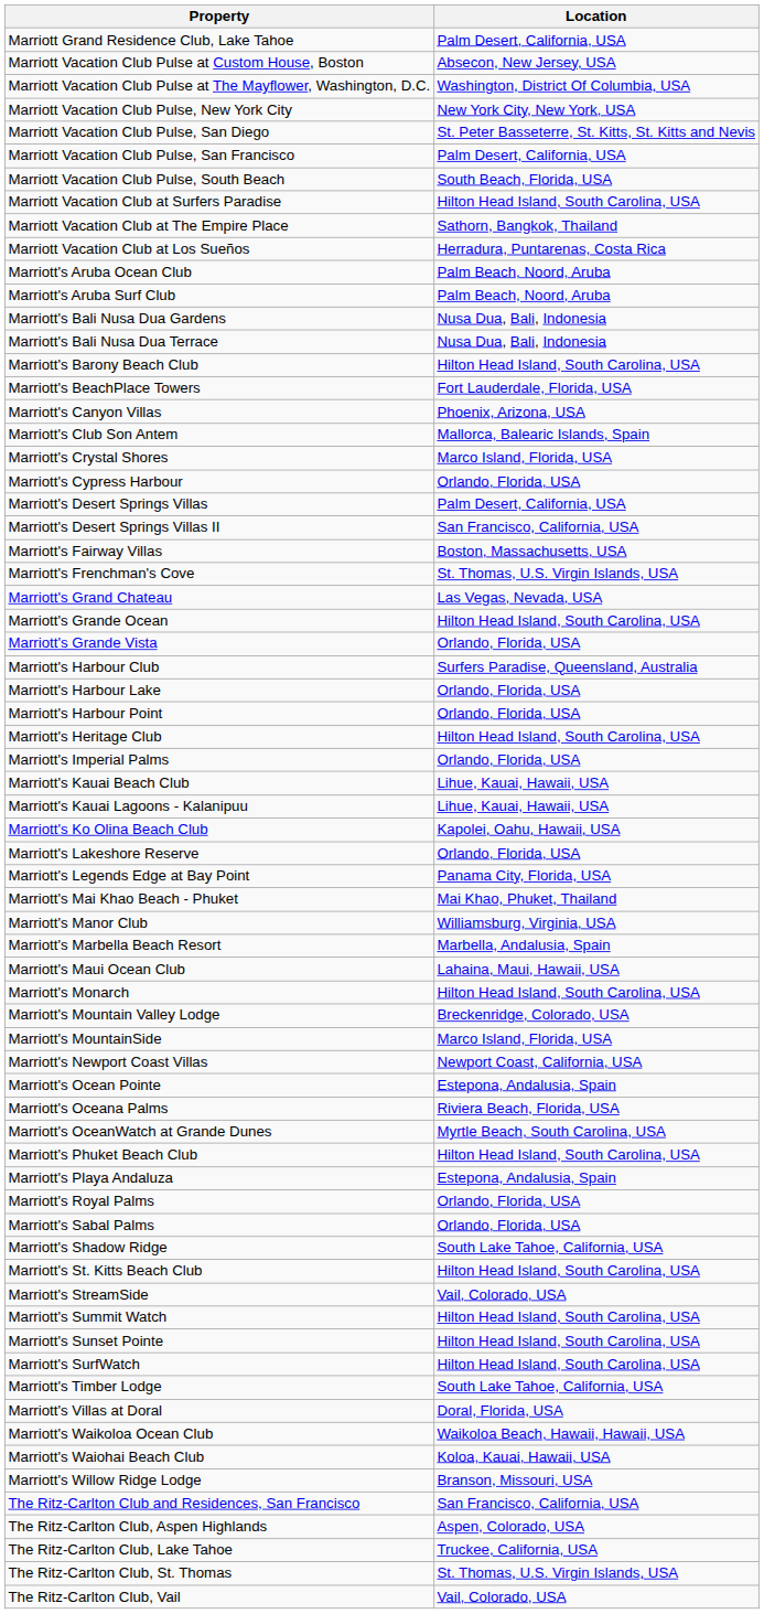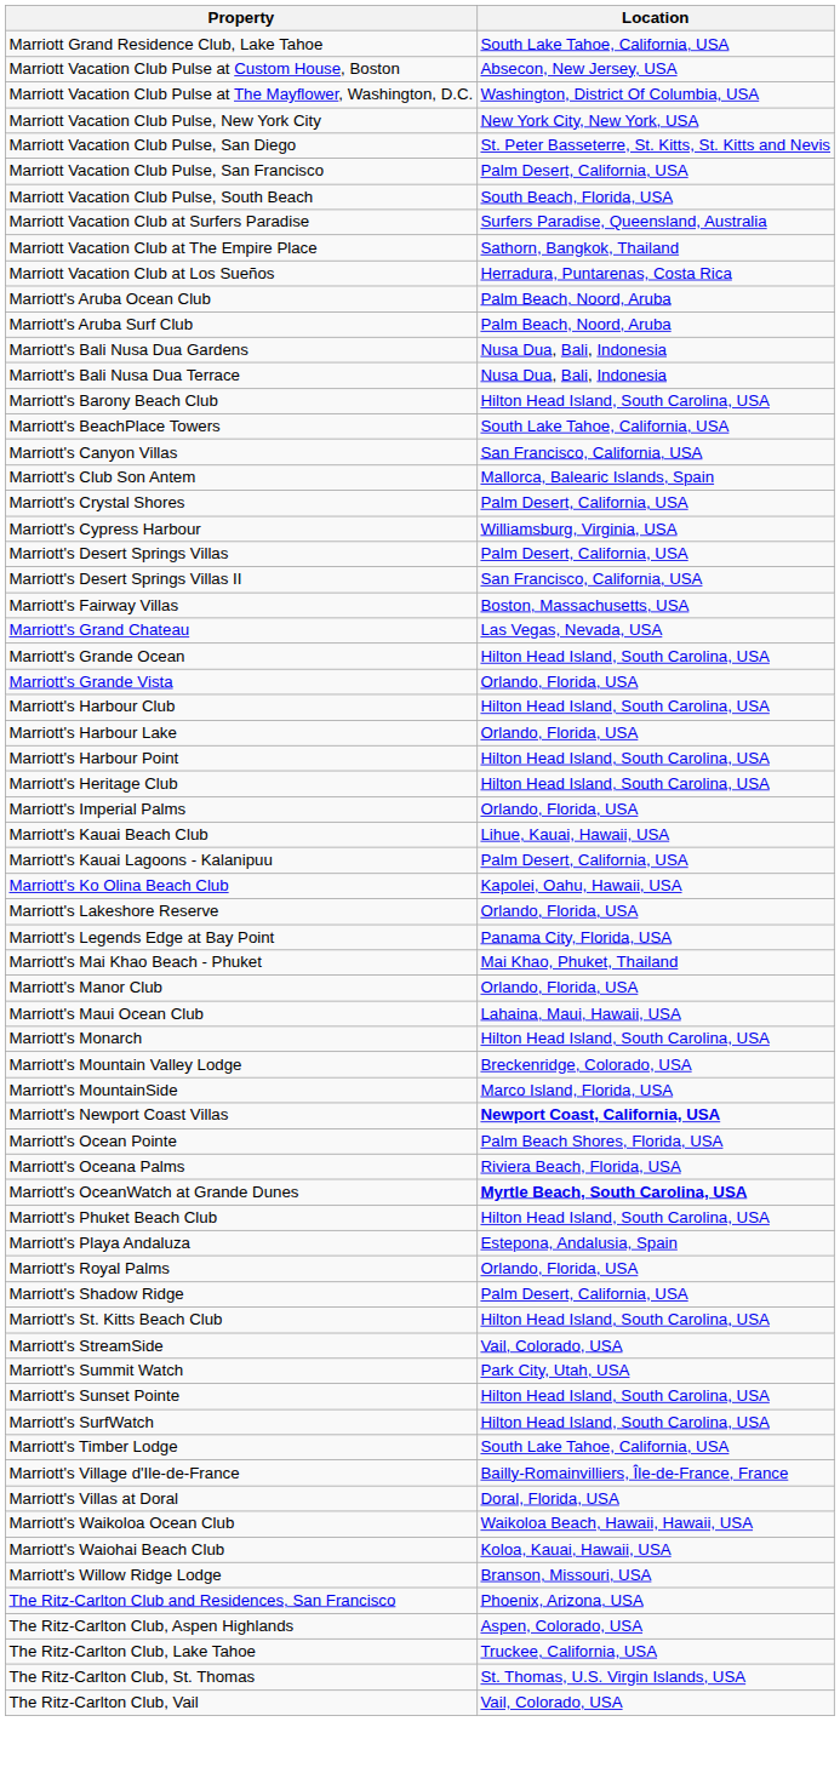 <table class="wikitable">
 <tr>
 <th>Property</th>
 <th>Location</th>
 </tr>
 <tr>
 <td>Marriott Grand Residence Club, Lake Tahoe</td>
-<td><a href='#'>Palm Desert, California, USA</a></td>
+<td><a href='#'>South Lake Tahoe, California, USA</a></td>
 </tr>
 <tr>
 <td>Marriott Vacation Club Pulse at <a href='#'>Custom House</a>, Boston</td>
 <td><a href='#'>Absecon, New Jersey, USA</a></td>
 </tr>
 <tr>
 <td>Marriott Vacation Club Pulse at <a href='#'>The Mayflower</a>, Washington, D.C.</td>
 <td><a href='#'>Washington, District Of Columbia, USA</a></td>
 </tr>
 <tr>
 <td>Marriott Vacation Club Pulse, New York City</td>
 <td><a href='#'>New York City, New York, USA</a></td>
 </tr>
 <tr>
 <td>Marriott Vacation Club Pulse, San Diego</td>
 <td><a href='#'>St. Peter Basseterre, St. Kitts, St. Kitts and Nevis</a></td>
 </tr>
 <tr>
 <td>Marriott Vacation Club Pulse, San Francisco</td>
 <td><a href='#'>Palm Desert, California, USA</a></td>
 </tr>
 <tr>
 <td>Marriott Vacation Club Pulse, South Beach</td>
 <td><a href='#'>South Beach, Florida, USA</a></td>
 </tr>
 <tr>
 <td>Marriott Vacation Club at Surfers Paradise</td>
-<td><a href='#'>Hilton Head Island, South Carolina, USA</a></td>
+<td><a href='#'>Surfers Paradise, Queensland, Australia</a></td>
 </tr>
 <tr>
 <td>Marriott Vacation Club at The Empire Place</td>
 <td><a href='#'>Sathorn, Bangkok, Thailand</a></td>
 </tr>
 <tr>
 <td>Marriott Vacation Club at Los Sueños</td>
 <td><a href='#'>Herradura, Puntarenas, Costa Rica</a></td>
 </tr>
 <tr>
 <td>Marriott's Aruba Ocean Club</td>
 <td><a href='#'>Palm Beach, Noord, Aruba</a></td>
 </tr>
 <tr>
 <td>Marriott's Aruba Surf Club</td>
 <td><a href='#'>Palm Beach, Noord, Aruba</a></td>
 </tr>
 <tr>
 <td>Marriott's Bali Nusa Dua Gardens</td>
 <td><a href='#'>Nusa Dua</a>, <a href='#'>Bali</a>, <a href='#'>Indonesia</a></td>
 </tr>
 <tr>
 <td>Marriott's Bali Nusa Dua Terrace</td>
 <td><a href='#'>Nusa Dua</a>, <a href='#'>Bali</a>, <a href='#'>Indonesia</a></td>
 </tr>
 <tr>
 <td>Marriott's Barony Beach Club</td>
 <td><a href='#'>Hilton Head Island, South Carolina, USA</a></td>
 </tr>
 <tr>
 <td>Marriott's BeachPlace Towers</td>
-<td><a href='#'>Fort Lauderdale, Florida, USA</a></td>
+<td><a href='#'>South Lake Tahoe, California, USA</a></td>
 </tr>
 <tr>
 <td>Marriott's Canyon Villas</td>
-<td><a href='#'>Phoenix, Arizona, USA</a></td>
+<td><a href='#'>San Francisco, California, USA</a></td>
 </tr>
 <tr>
 <td>Marriott's Club Son Antem</td>
 <td><a href='#'>Mallorca, Balearic Islands, Spain</a></td>
 </tr>
 <tr>
 <td>Marriott's Crystal Shores</td>
-<td><a href='#'>Marco Island, Florida, USA</a></td>
+<td><a href='#'>Palm Desert, California, USA</a></td>
 </tr>
 <tr>
 <td>Marriott's Cypress Harbour</td>
-<td><a href='#'>Orlando, Florida, USA</a></td>
+<td><a href='#'>Williamsburg, Virginia, USA</a></td>
 </tr>
 <tr>
 <td>Marriott's Desert Springs Villas</td>
 <td><a href='#'>Palm Desert, California, USA</a></td>
 </tr>
 <tr>
 <td>Marriott's Desert Springs Villas II</td>
 <td><a href='#'>San Francisco, California, USA</a></td>
 </tr>
 <tr>
 <td>Marriott's Fairway Villas</td>
 <td><a href='#'>Boston, Massachusetts, USA</a></td>
-</tr>
-<tr>
-<td>Marriott's Frenchman's Cove</td>
-<td><a href='#'>St. Thomas, U.S. Virgin Islands, USA</a></td>
 </tr>
 <tr>
 <td><a href='#'>Marriott's Grand Chateau</a></td>
 <td><a href='#'>Las Vegas, Nevada, USA</a></td>
 </tr>
 <tr>
 <td>Marriott's Grande Ocean</td>
 <td><a href='#'>Hilton Head Island, South Carolina, USA</a></td>
 </tr>
 <tr>
 <td><a href='#'>Marriott's Grande Vista</a></td>
 <td><a href='#'>Orlando, Florida, USA</a></td>
 </tr>
 <tr>
 <td>Marriott's Harbour Club</td>
-<td><a href='#'>Surfers Paradise, Queensland, Australia</a></td>
+<td><a href='#'>Hilton Head Island, South Carolina, USA</a></td>
 </tr>
 <tr>
 <td>Marriott's Harbour Lake</td>
 <td><a href='#'>Orlando, Florida, USA</a></td>
 </tr>
 <tr>
 <td>Marriott's Harbour Point</td>
-<td><a href='#'>Orlando, Florida, USA</a></td>
+<td><a href='#'>Hilton Head Island, South Carolina, USA</a></td>
 </tr>
 <tr>
 <td>Marriott's Heritage Club</td>
 <td><a href='#'>Hilton Head Island, South Carolina, USA</a></td>
 </tr>
 <tr>
 <td>Marriott's Imperial Palms</td>
 <td><a href='#'>Orlando, Florida, USA</a></td>
 </tr>
 <tr>
 <td>Marriott's Kauai Beach Club</td>
 <td><a href='#'>Lihue, Kauai, Hawaii, USA</a></td>
 </tr>
 <tr>
 <td>Marriott's Kauai Lagoons - Kalanipuu</td>
-<td><a href='#'>Lihue, Kauai, Hawaii, USA</a></td>
+<td><a href='#'>Palm Desert, California, USA</a></td>
 </tr>
 <tr>
 <td><a href='#'>Marriott's Ko Olina Beach Club</a></td>
 <td><a href='#'>Kapolei, Oahu, Hawaii, USA</a></td>
 </tr>
 <tr>
 <td>Marriott's Lakeshore Reserve</td>
 <td><a href='#'>Orlando, Florida, USA</a></td>
 </tr>
 <tr>
 <td>Marriott's Legends Edge at Bay Point</td>
 <td><a href='#'>Panama City, Florida, USA</a></td>
 </tr>
 <tr>
 <td>Marriott's Mai Khao Beach - Phuket</td>
 <td><a href='#'>Mai Khao, Phuket, Thailand</a></td>
 </tr>
 <tr>
 <td>Marriott's Manor Club</td>
-<td><a href='#'>Williamsburg, Virginia, USA</a></td>
-</tr>
-<tr>
-<td>Marriott's Marbella Beach Resort</td>
-<td><a href='#'>Marbella, Andalusia, Spain</a></td>
+<td><a href='#'>Orlando, Florida, USA</a></td>
 </tr>
 <tr>
 <td>Marriott's Maui Ocean Club</td>
 <td><a href='#'>Lahaina, Maui, Hawaii, USA</a></td>
 </tr>
 <tr>
 <td>Marriott's Monarch</td>
 <td><a href='#'>Hilton Head Island, South Carolina, USA</a></td>
 </tr>
 <tr>
 <td>Marriott's Mountain Valley Lodge</td>
 <td><a href='#'>Breckenridge, Colorado, USA</a></td>
 </tr>
 <tr>
 <td>Marriott's MountainSide</td>
 <td><a href='#'>Marco Island, Florida, USA</a></td>
 </tr>
 <tr>
 <td>Marriott's Newport Coast Villas</td>
-<td><a href='#'>Newport Coast, California, USA</a></td>
+<td><strong><a href='#'>Newport Coast, California, USA</a></strong></td>
 </tr>
 <tr>
 <td>Marriott's Ocean Pointe</td>
-<td><a href='#'>Estepona, Andalusia, Spain</a></td>
+<td><a href='#'>Palm Beach Shores, Florida, USA</a></td>
 </tr>
 <tr>
 <td>Marriott's Oceana Palms</td>
 <td><a href='#'>Riviera Beach, Florida, USA</a></td>
 </tr>
 <tr>
 <td>Marriott's OceanWatch at Grande Dunes</td>
-<td><a href='#'>Myrtle Beach, South Carolina, USA</a></td>
+<td><strong><a href='#'>Myrtle Beach, South Carolina, USA</a></strong></td>
 </tr>
 <tr>
 <td>Marriott's Phuket Beach Club</td>
 <td><a href='#'>Hilton Head Island, South Carolina, USA</a></td>
 </tr>
 <tr>
 <td>Marriott's Playa Andaluza</td>
 <td><a href='#'>Estepona, Andalusia, Spain</a></td>
 </tr>
 <tr>
 <td>Marriott's Royal Palms</td>
 <td><a href='#'>Orlando, Florida, USA</a></td>
 </tr>
 <tr>
-<td>Marriott's Sabal Palms</td>
-<td><a href='#'>Orlando, Florida, USA</a></td>
-</tr>
-<tr>
 <td>Marriott's Shadow Ridge</td>
-<td><a href='#'>South Lake Tahoe, California, USA</a></td>
+<td><a href='#'>Palm Desert, California, USA</a></td>
 </tr>
 <tr>
 <td>Marriott's St. Kitts Beach Club</td>
 <td><a href='#'>Hilton Head Island, South Carolina, USA</a></td>
 </tr>
 <tr>
 <td>Marriott's StreamSide</td>
 <td><a href='#'>Vail, Colorado, USA</a></td>
 </tr>
 <tr>
 <td>Marriott's Summit Watch</td>
-<td><a href='#'>Hilton Head Island, South Carolina, USA</a></td>
+<td><a href='#'>Park City, Utah, USA</a></td>
 </tr>
 <tr>
 <td>Marriott's Sunset Pointe</td>
 <td><a href='#'>Hilton Head Island, South Carolina, USA</a></td>
 </tr>
 <tr>
 <td>Marriott's SurfWatch</td>
 <td><a href='#'>Hilton Head Island, South Carolina, USA</a></td>
 </tr>
 <tr>
 <td>Marriott's Timber Lodge</td>
 <td><a href='#'>South Lake Tahoe, California, USA</a></td>
+</tr>
+<tr>
+<td>Marriott's Village d'Ile-de-France</td>
+<td><a href='#'>Bailly-Romainvilliers, Île-de-France, France</a></td>
 </tr>
 <tr>
 <td>Marriott's Villas at Doral</td>
 <td><a href='#'>Doral, Florida, USA</a></td>
 </tr>
 <tr>
 <td>Marriott's Waikoloa Ocean Club</td>
 <td><a href='#'>Waikoloa Beach, Hawaii, Hawaii, USA</a></td>
 </tr>
 <tr>
 <td>Marriott's Waiohai Beach Club</td>
 <td><a href='#'>Koloa, Kauai, Hawaii, USA</a></td>
 </tr>
 <tr>
 <td>Marriott's Willow Ridge Lodge</td>
 <td><a href='#'>Branson, Missouri, USA</a></td>
 </tr>
 <tr>
 <td><a href='#'>The Ritz-Carlton Club and Residences, San Francisco</a></td>
-<td><a href='#'>San Francisco, California, USA</a></td>
+<td><a href='#'>Phoenix, Arizona, USA</a></td>
 </tr>
 <tr>
 <td>The Ritz-Carlton Club, Aspen Highlands</td>
 <td><a href='#'>Aspen, Colorado, USA</a></td>
 </tr>
 <tr>
 <td>The Ritz-Carlton Club, Lake Tahoe</td>
 <td><a href='#'>Truckee, California, USA</a></td>
 </tr>
 <tr>
 <td>The Ritz-Carlton Club, St. Thomas</td>
 <td><a href='#'>St. Thomas, U.S. Virgin Islands, USA</a></td>
 </tr>
 <tr>
 <td>The Ritz-Carlton Club, Vail</td>
 <td><a href='#'>Vail, Colorado, USA</a></td>
 </tr>
 </table>
